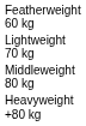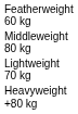 <table>
 <tr>
 <td>Featherweight<br>60 kg</td>
+<td></td>
+<td></td>
+<td></td>
+</tr>
+<tr>
+<td>Middleweight<br>80 kg</td>
 <td></td>
 <td></td>
 <td></td>
 </tr>
 <tr>
 <td>Lightweight<br>70 kg</td>
 <td></td>
 <td></td>
 <td></td>
 </tr>
 <tr>
-<td>Middleweight<br>80 kg</td>
-<td></td>
-<td></td>
-<td></td>
-</tr>
-<tr>
 <td>Heavyweight<br>+80 kg</td>
 <td></td>
 <td></td>
 <td></td>
 </tr>
 </table>
